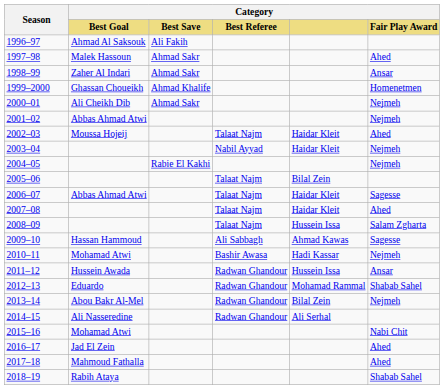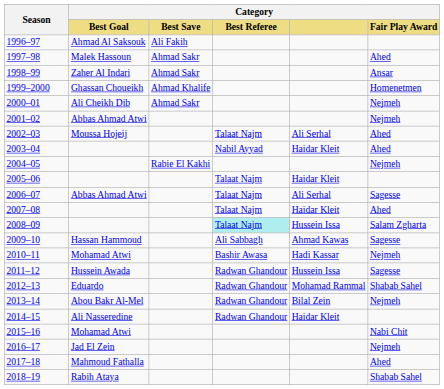 <table class="wikitable">
 <tr>
 <th rowspan="2" width="100">Season</th>
 <th colspan="5">Category</th>
 </tr>
 <tr>
 <th style="background-color: #eedd82">Best Goal</th>
 <th style="background-color: #eedd82">Best Save</th>
 <th style="background-color: #eedd82">Best Referee</th>
 <th style="background-color: #eedd82"></th>
 <th style="background-color: #eedd82">Fair Play Award</th>
 </tr>
 <tr>
 <td><a href='#'>1996–97</a></td>
 <td> <a href='#'>Ahmad Al Saksouk</a> </td>
 <td> <a href='#'>Ali Fakih</a> </td>
 <td></td>
 <td></td>
 <td></td>
 </tr>
 <tr>
 <td><a href='#'>1997–98</a></td>
 <td> <a href='#'>Malek Hassoun</a> </td>
 <td> <a href='#'>Ahmad Sakr</a> </td>
 <td></td>
 <td></td>
 <td><a href='#'>Ahed</a></td>
 </tr>
 <tr>
 <td><a href='#'>1998–99</a></td>
 <td> <a href='#'>Zaher Al Indari</a> </td>
 <td> <a href='#'>Ahmad Sakr</a> </td>
 <td></td>
 <td></td>
 <td><a href='#'>Ansar</a></td>
 </tr>
 <tr>
 <td><a href='#'>1999–2000</a></td>
 <td> <a href='#'>Ghassan Choueikh</a> </td>
 <td> <a href='#'>Ahmad Khalife</a> </td>
 <td></td>
 <td></td>
 <td><a href='#'>Homenetmen</a></td>
 </tr>
 <tr>
 <td><a href='#'>2000–01</a></td>
 <td> <a href='#'>Ali Cheikh Dib</a> </td>
 <td> <a href='#'>Ahmad Sakr</a> </td>
 <td></td>
 <td></td>
 <td><a href='#'>Nejmeh</a></td>
 </tr>
 <tr>
 <td><a href='#'>2001–02</a></td>
 <td> <a href='#'>Abbas Ahmad Atwi</a> </td>
 <td></td>
 <td></td>
 <td></td>
 <td><a href='#'>Nejmeh</a></td>
 </tr>
 <tr>
 <td><a href='#'>2002–03</a></td>
 <td> <a href='#'>Moussa Hojeij</a> </td>
 <td></td>
 <td> <a href='#'>Talaat Najm</a></td>
-<td> <a href='#'>Haidar Kleit</a></td>
+<td> <a href='#'>Ali Serhal</a></td>
 <td><a href='#'>Ahed</a></td>
 </tr>
 <tr>
 <td><a href='#'>2003–04</a></td>
 <td></td>
 <td></td>
 <td> <a href='#'>Nabil Ayyad</a></td>
 <td> <a href='#'>Haidar Kleit</a></td>
-<td><a href='#'>Nejmeh</a></td>
+<td><a href='#'>Ahed</a></td>
 </tr>
 <tr>
 <td><a href='#'>2004–05</a></td>
 <td></td>
 <td> <a href='#'>Rabie El Kakhi</a> </td>
 <td></td>
 <td></td>
 <td><a href='#'>Nejmeh</a></td>
 </tr>
 <tr>
 <td><a href='#'>2005–06</a></td>
 <td></td>
 <td></td>
 <td> <a href='#'>Talaat Najm</a></td>
-<td> <a href='#'>Bilal Zein</a></td>
+<td> <a href='#'>Haidar Kleit</a></td>
 <td></td>
 </tr>
 <tr>
 <td><a href='#'>2006–07</a></td>
 <td> <a href='#'>Abbas Ahmad Atwi</a> </td>
 <td></td>
 <td> <a href='#'>Talaat Najm</a></td>
-<td> <a href='#'>Haidar Kleit</a></td>
+<td> <a href='#'>Ali Serhal</a></td>
 <td><a href='#'>Sagesse</a></td>
 </tr>
 <tr>
 <td><a href='#'>2007–08</a></td>
 <td></td>
 <td></td>
 <td> <a href='#'>Talaat Najm</a></td>
 <td> <a href='#'>Haidar Kleit</a></td>
 <td><a href='#'>Ahed</a></td>
 </tr>
 <tr>
 <td><a href='#'>2008–09</a></td>
 <td></td>
 <td></td>
-<td> <a href='#'>Talaat Najm</a></td>
+<td style="background: paleturquoise;"> <a href='#'>Talaat Najm</a></td>
 <td> <a href='#'>Hussein Issa</a></td>
 <td><a href='#'>Salam Zgharta</a></td>
 </tr>
 <tr>
 <td><a href='#'>2009–10</a></td>
 <td> <a href='#'>Hassan Hammoud</a> </td>
 <td></td>
 <td> <a href='#'>Ali Sabbagh</a></td>
 <td> <a href='#'>Ahmad Kawas</a></td>
 <td><a href='#'>Sagesse</a></td>
 </tr>
 <tr>
 <td><a href='#'>2010–11</a></td>
 <td> <a href='#'>Mohamad Atwi</a> </td>
 <td></td>
 <td> <a href='#'>Bashir Awasa</a></td>
 <td> <a href='#'>Hadi Kassar</a></td>
 <td><a href='#'>Nejmeh</a></td>
 </tr>
 <tr>
 <td><a href='#'>2011–12</a></td>
 <td> <a href='#'>Hussein Awada</a> </td>
 <td></td>
 <td> <a href='#'>Radwan Ghandour</a></td>
 <td> <a href='#'>Hussein Issa</a></td>
-<td><a href='#'>Ansar</a></td>
+<td><a href='#'>Sagesse</a></td>
 </tr>
 <tr>
 <td><a href='#'>2012–13</a></td>
 <td> <a href='#'>Eduardo</a> </td>
 <td></td>
 <td> <a href='#'>Radwan Ghandour</a></td>
 <td> <a href='#'>Mohamad Rammal</a></td>
 <td><a href='#'>Shabab Sahel</a></td>
 </tr>
 <tr>
 <td><a href='#'>2013–14</a></td>
 <td> <a href='#'>Abou Bakr Al-Mel</a> </td>
 <td></td>
 <td> <a href='#'>Radwan Ghandour</a></td>
 <td> <a href='#'>Bilal Zein</a></td>
 <td><a href='#'>Nejmeh</a></td>
 </tr>
 <tr>
 <td><a href='#'>2014–15</a></td>
 <td> <a href='#'>Ali Nasseredine</a> </td>
 <td></td>
 <td> <a href='#'>Radwan Ghandour</a></td>
-<td> <a href='#'>Ali Serhal</a></td>
+<td> <a href='#'>Haidar Kleit</a></td>
 <td></td>
 </tr>
 <tr>
 <td><a href='#'>2015–16</a></td>
 <td> <a href='#'>Mohamad Atwi</a> </td>
 <td></td>
 <td></td>
 <td></td>
 <td><a href='#'>Nabi Chit</a></td>
 </tr>
 <tr>
 <td><a href='#'>2016–17</a></td>
 <td> <a href='#'>Jad El Zein</a> </td>
 <td></td>
 <td></td>
 <td></td>
-<td><a href='#'>Ahed</a></td>
+<td><a href='#'>Nejmeh</a></td>
 </tr>
 <tr>
 <td><a href='#'>2017–18</a></td>
 <td> <a href='#'>Mahmoud Fathalla</a> </td>
 <td></td>
 <td></td>
 <td></td>
 <td><a href='#'>Ahed</a></td>
 </tr>
 <tr>
 <td><a href='#'>2018–19</a></td>
 <td> <a href='#'>Rabih Ataya</a> </td>
 <td></td>
 <td></td>
 <td></td>
 <td><a href='#'>Shabab Sahel</a></td>
 </tr>
 </table>
